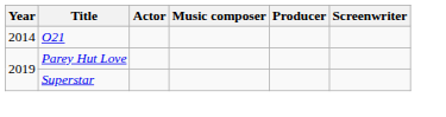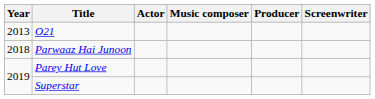 <table class="wikitable sortable plainrowheaders">
 <tr style="background:#ccc; text-align:center;">
 <th scope="col">Year</th>
 <th scope="col">Title</th>
 <th scope="col">Actor</th>
 <th scope="col">Music composer</th>
 <th scope="col">Producer</th>
 <th scope="col">Screenwriter</th>
 </tr>
 <tr>
-<td>2014</td>
+<td>2013</td>
 <td><a href='#'><em>O21</em></a></td>
+<td></td>
+<td></td>
+<td></td>
+<td></td>
+</tr>
+<tr>
+<td>2018</td>
+<td><em><a href='#'>Parwaaz Hai Junoon</a></em></td>
 <td></td>
 <td></td>
 <td></td>
 <td></td>
 </tr>
 <tr>
 <td rowspan="2">2019</td>
 <td><em><a href='#'>Parey Hut Love</a></em></td>
 <td></td>
 <td></td>
 <td></td>
 <td></td>
 </tr>
 <tr>
 <td><a href='#'><em>Superstar</em></a></td>
 <td></td>
 <td></td>
 <td></td>
 <td></td>
 </tr>
 </table>
